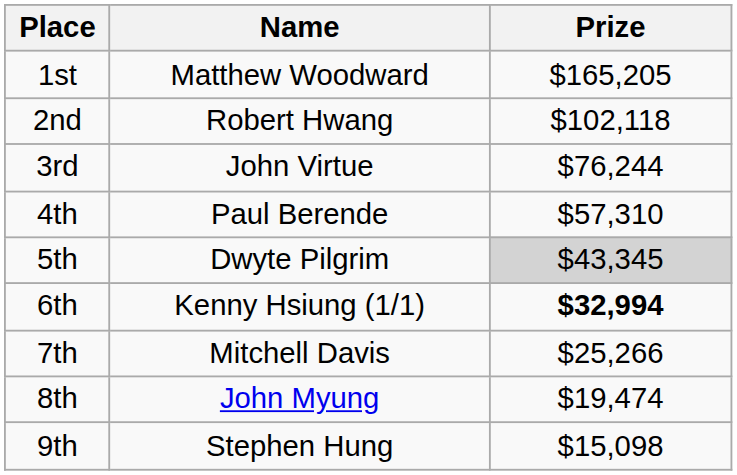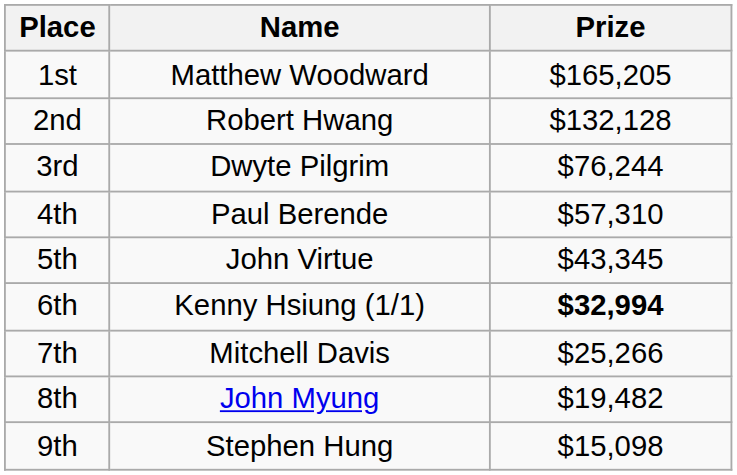 <table class="wikitable">
 <tr>
 <th width="50">Place</th>
 <th width="200">Name</th>
 <th width="125">Prize</th>
 </tr>
 <tr>
 <td align = "center">1st</td>
 <td align = "center">Matthew Woodward</td>
 <td align = "center">$165,205</td>
 </tr>
 <tr>
 <td align = "center">2nd</td>
 <td align = "center">Robert Hwang</td>
-<td align = "center">$102,118</td>
+<td align = "center">$132,128</td>
 </tr>
 <tr>
 <td align = "center">3rd</td>
-<td align = "center">John Virtue</td>
+<td align = "center">Dwyte Pilgrim</td>
 <td align = "center">$76,244</td>
 </tr>
 <tr>
 <td align = "center">4th</td>
 <td align = "center">Paul Berende</td>
 <td align = "center">$57,310</td>
 </tr>
 <tr>
 <td align = "center">5th</td>
-<td align = "center">Dwyte Pilgrim</td>
-<td align = "center" style="background: lightgrey;">$43,345</td>
+<td align = "center">John Virtue</td>
+<td align = "center">$43,345</td>
 </tr>
 <tr>
 <td align = "center">6th</td>
 <td align = "center">Kenny Hsiung (1/1)</td>
 <td align = "center"><strong>$32,994</strong></td>
 </tr>
 <tr>
 <td align = "center">7th</td>
 <td align = "center">Mitchell Davis</td>
 <td align = "center">$25,266</td>
 </tr>
 <tr>
 <td align = "center">8th</td>
 <td align = "center"><a href='#'>John Myung</a></td>
-<td align = "center">$19,474</td>
+<td align = "center">$19,482</td>
 </tr>
 <tr>
 <td align = "center">9th</td>
 <td align = "center">Stephen Hung</td>
 <td align = "center">$15,098</td>
 </tr>
 </table>
